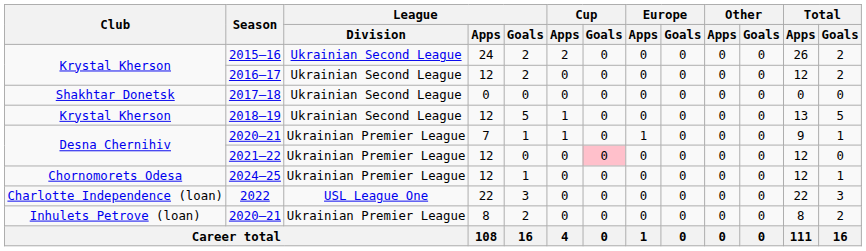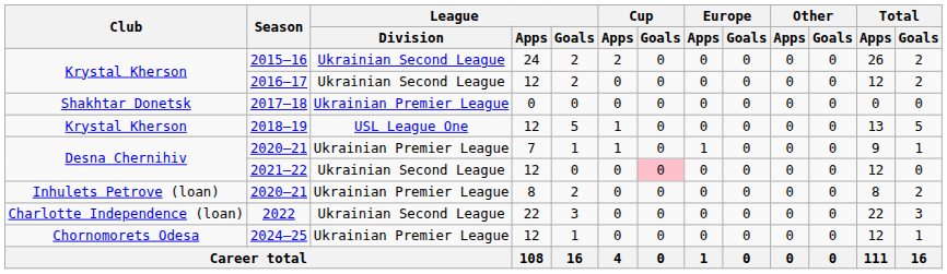 <table class="wikitable" style="text-align:center">
 <tr>
 <th rowspan="2">Club</th>
 <th rowspan="2">Season</th>
 <th colspan="3">League</th>
 <th colspan="2">Cup</th>
 <th colspan="2">Europe</th>
 <th colspan="2">Other</th>
 <th colspan="2">Total</th>
 </tr>
 <tr>
 <th>Division</th>
 <th>Apps</th>
 <th>Goals</th>
 <th>Apps</th>
 <th>Goals</th>
 <th>Apps</th>
 <th>Goals</th>
 <th>Apps</th>
 <th>Goals</th>
 <th>Apps</th>
 <th>Goals</th>
 </tr>
 <tr>
 <td rowspan="2"><a href='#'>Krystal Kherson</a></td>
 <td><a href='#'>2015–16</a></td>
 <td><a href='#'>Ukrainian Second League</a></td>
 <td>24</td>
 <td>2</td>
 <td>2</td>
 <td>0</td>
 <td>0</td>
 <td>0</td>
 <td>0</td>
 <td>0</td>
 <td>26</td>
 <td>2</td>
 </tr>
 <tr>
 <td><a href='#'>2016–17</a></td>
 <td>Ukrainian Second League</td>
 <td>12</td>
 <td>2</td>
 <td>0</td>
 <td>0</td>
 <td>0</td>
 <td>0</td>
 <td>0</td>
 <td>0</td>
 <td>12</td>
 <td>2</td>
 </tr>
 <tr>
 <td><a href='#'>Shakhtar Donetsk</a></td>
 <td><a href='#'>2017–18</a></td>
-<td>Ukrainian Second League</td>
+<td><a href='#'>Ukrainian Premier League</a></td>
 <td>0</td>
 <td>0</td>
 <td>0</td>
 <td>0</td>
 <td>0</td>
 <td>0</td>
 <td>0</td>
 <td>0</td>
 <td>0</td>
 <td>0</td>
 </tr>
 <tr>
 <td><a href='#'>Krystal Kherson</a></td>
 <td><a href='#'>2018–19</a></td>
-<td>Ukrainian Second League</td>
+<td><a href='#'>USL League One</a></td>
 <td>12</td>
 <td>5</td>
 <td>1</td>
 <td>0</td>
 <td>0</td>
 <td>0</td>
 <td>0</td>
 <td>0</td>
 <td>13</td>
 <td>5</td>
 </tr>
 <tr>
 <td rowspan="2"><a href='#'>Desna Chernihiv</a></td>
 <td><a href='#'>2020–21</a></td>
 <td>Ukrainian Premier League</td>
 <td>7</td>
 <td>1</td>
 <td>1</td>
 <td>0</td>
 <td>1</td>
 <td>0</td>
 <td>0</td>
 <td>0</td>
 <td>9</td>
 <td>1</td>
 </tr>
 <tr>
 <td><a href='#'>2021–22</a></td>
-<td>Ukrainian Premier League</td>
+<td>Ukrainian Second League</td>
 <td>12</td>
 <td>0</td>
 <td>0</td>
 <td style="background: pink;">0</td>
 <td>0</td>
 <td>0</td>
 <td>0</td>
 <td>0</td>
 <td>12</td>
 <td>0</td>
+</tr>
+<tr>
+<td><a href='#'>Inhulets Petrove</a> (loan)</td>
+<td><a href='#'>2020–21</a></td>
+<td>Ukrainian Premier League</td>
+<td>8</td>
+<td>2</td>
+<td>0</td>
+<td>0</td>
+<td>0</td>
+<td>0</td>
+<td>0</td>
+<td>0</td>
+<td>8</td>
+<td>2</td>
+</tr>
+<tr>
+<td><a href='#'>Charlotte Independence</a> (loan)</td>
+<td><a href='#'>2022</a></td>
+<td>Ukrainian Second League</td>
+<td>22</td>
+<td>3</td>
+<td>0</td>
+<td>0</td>
+<td>0</td>
+<td>0</td>
+<td>0</td>
+<td>0</td>
+<td>22</td>
+<td>3</td>
 </tr>
 <tr>
 <td><a href='#'>Chornomorets Odesa</a></td>
 <td><a href='#'>2024–25</a></td>
 <td>Ukrainian Premier League</td>
 <td>12</td>
 <td>1</td>
 <td>0</td>
 <td>0</td>
 <td>0</td>
 <td>0</td>
 <td>0</td>
 <td>0</td>
 <td>12</td>
 <td>1</td>
 </tr>
 <tr>
-<td><a href='#'>Charlotte Independence</a> (loan)</td>
-<td><a href='#'>2022</a></td>
-<td><a href='#'>USL League One</a></td>
-<td>22</td>
-<td>3</td>
-<td>0</td>
-<td>0</td>
-<td>0</td>
-<td>0</td>
-<td>0</td>
-<td>0</td>
-<td>22</td>
-<td>3</td>
-</tr>
-<tr>
-<td><a href='#'>Inhulets Petrove</a> (loan)</td>
-<td><a href='#'>2020–21</a></td>
-<td>Ukrainian Premier League</td>
-<td>8</td>
-<td>2</td>
-<td>0</td>
-<td>0</td>
-<td>0</td>
-<td>0</td>
-<td>0</td>
-<td>0</td>
-<td>8</td>
-<td>2</td>
-</tr>
-<tr>
 <th colspan="3">Career total</th>
 <th>108</th>
 <th>16</th>
 <th>4</th>
 <th>0</th>
 <th>1</th>
 <th>0</th>
 <th>0</th>
 <th>0</th>
 <th>111</th>
 <th>16</th>
 </tr>
 </table>
